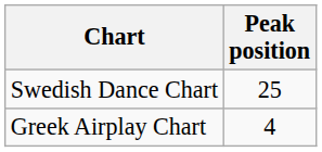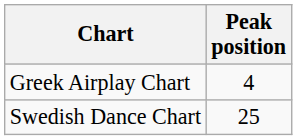 <table class="wikitable sortable">
 <tr>
 <th>Chart</th>
 <th>Peak<br>position</th>
 </tr>
 <tr>
+<td>Greek Airplay Chart</td>
+<td align="center">4</td>
+</tr>
+<tr>
 <td>Swedish Dance Chart</td>
 <td align="center">25</td>
 </tr>
-<tr>
-<td>Greek Airplay Chart</td>
-<td align="center">4</td>
-</tr>
 </table>
